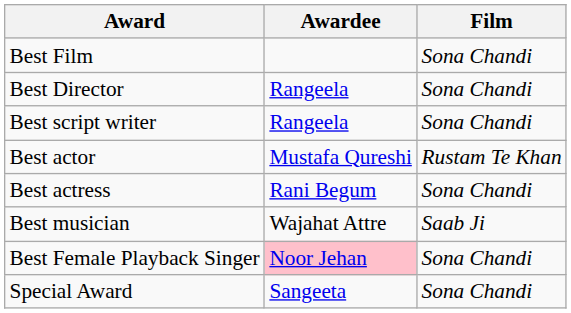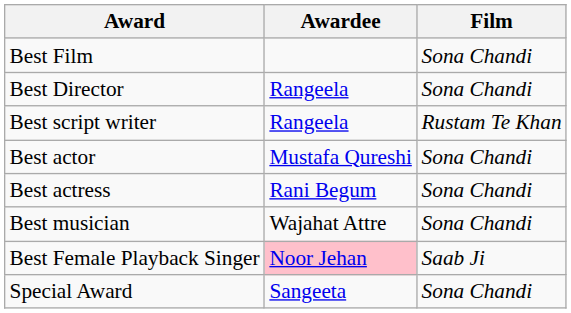 <table class="wikitable">
 <tr>
 <th>Award</th>
 <th>Awardee</th>
 <th>Film</th>
 </tr>
 <tr>
 <td>Best Film</td>
 <td></td>
 <td><em>Sona Chandi</em></td>
 </tr>
 <tr>
 <td>Best Director</td>
 <td><a href='#'>Rangeela</a></td>
 <td><em>Sona Chandi</em></td>
 </tr>
 <tr>
 <td>Best script writer</td>
 <td><a href='#'>Rangeela</a></td>
-<td><em>Sona Chandi</em></td>
+<td><em>Rustam Te Khan</em></td>
 </tr>
 <tr>
 <td>Best actor</td>
 <td><a href='#'>Mustafa Qureshi</a></td>
-<td><em>Rustam Te Khan</em></td>
+<td><em>Sona Chandi</em></td>
 </tr>
 <tr>
 <td>Best actress</td>
 <td><a href='#'>Rani Begum</a></td>
 <td><em>Sona Chandi</em></td>
 </tr>
 <tr>
 <td>Best musician</td>
 <td>Wajahat Attre</td>
-<td><em>Saab Ji</em></td>
+<td><em>Sona Chandi</em></td>
 </tr>
 <tr>
 <td>Best Female Playback Singer</td>
 <td style="background: pink;"><a href='#'>Noor Jehan</a></td>
-<td><em>Sona Chandi</em></td>
+<td><em>Saab Ji</em></td>
 </tr>
 <tr>
 <td>Special Award</td>
 <td><a href='#'>Sangeeta</a></td>
 <td><em>Sona Chandi</em></td>
 </tr>
 </table>
